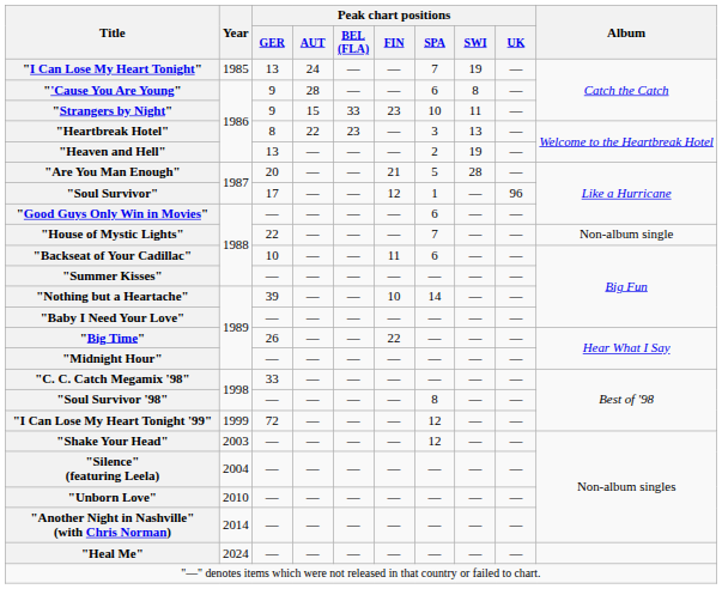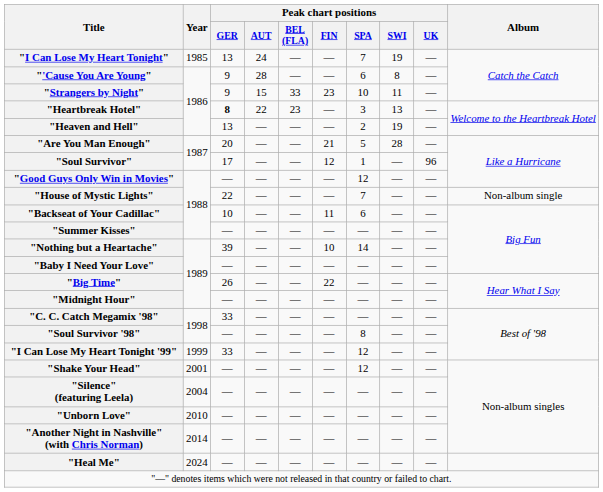 <table class="wikitable plainrowheaders" style="text-align:center;">
 <tr>
 <th scope="col" rowspan="2" style="width:16em;">Title</th>
 <th scope="col" rowspan="2">Year</th>
 <th scope="col" colspan="7">Peak chart positions</th>
 <th scope="col" rowspan="2">Album</th>
 </tr>
 <tr>
 <th style="width:3em;font-size:90%"><a href='#'>GER</a><br></th>
 <th style="width:3em;font-size:90%"><a href='#'>AUT</a><br></th>
 <th style="width:3em;font-size:90%"><a href='#'>BEL (FLA)</a><br></th>
 <th style="width:3em;font-size:90%"><a href='#'>FIN</a><br></th>
 <th style="width:3em;font-size:90%"><a href='#'>SPA</a><br></th>
 <th style="width:3em;font-size:90%"><a href='#'>SWI</a><br></th>
 <th style="width:3em;font-size:90%"><a href='#'>UK</a><br></th>
 </tr>
 <tr>
 <th scope="row">"<a href='#'>I Can Lose My Heart Tonight</a>"</th>
 <td rowspan="1">1985</td>
 <td>13</td>
 <td>24</td>
 <td>—</td>
 <td>—</td>
 <td>7</td>
 <td>19</td>
 <td>—</td>
 <td rowspan=3><em><a href='#'>Catch the Catch</a></em></td>
 </tr>
 <tr>
 <th scope="row">"<a href='#'>'Cause You Are Young</a>"</th>
 <td rowspan="4">1986</td>
 <td>9</td>
 <td>28</td>
 <td>—</td>
 <td>—</td>
 <td>6</td>
 <td>8</td>
 <td>—</td>
 </tr>
 <tr>
 <th scope="row">"<a href='#'>Strangers by Night</a>"</th>
 <td>9</td>
 <td>15</td>
 <td>33</td>
 <td>23</td>
 <td>10</td>
 <td>11</td>
 <td>—</td>
 </tr>
 <tr>
 <th scope="row">"Heartbreak Hotel"</th>
-<td>8</td>
+<td><strong>8</strong></td>
 <td>22</td>
 <td>23</td>
 <td>—</td>
 <td>3</td>
 <td>13</td>
 <td>—</td>
 <td rowspan=2><em><a href='#'>Welcome to the Heartbreak Hotel</a></em></td>
 </tr>
 <tr>
 <th scope="row">"Heaven and Hell"</th>
 <td>13</td>
 <td>—</td>
 <td>—</td>
 <td>—</td>
 <td>2</td>
 <td>19</td>
 <td>—</td>
 </tr>
 <tr>
 <th scope="row">"Are You Man Enough"</th>
 <td rowspan="2">1987</td>
 <td>20</td>
 <td>—</td>
 <td>—</td>
 <td>21</td>
 <td>5</td>
 <td>28</td>
 <td>—</td>
 <td rowspan=3><em><a href='#'>Like a Hurricane</a></em></td>
 </tr>
 <tr>
 <th scope="row">"Soul Survivor"</th>
 <td>17</td>
 <td>—</td>
 <td>—</td>
 <td>12</td>
 <td>1</td>
 <td>—</td>
 <td>96</td>
 </tr>
 <tr>
 <th scope="row">"<a href='#'>Good Guys Only Win in Movies</a>"</th>
 <td rowspan="4">1988</td>
 <td>—</td>
 <td>—</td>
 <td>—</td>
 <td>—</td>
-<td>6</td>
+<td>12</td>
 <td>—</td>
 <td>—</td>
 </tr>
 <tr>
 <th scope="row">"House of Mystic Lights"</th>
 <td>22</td>
 <td>—</td>
 <td>—</td>
 <td>—</td>
 <td>7</td>
 <td>—</td>
 <td>—</td>
 <td rowspan=1>Non-album single</td>
 </tr>
 <tr>
 <th scope="row">"Backseat of Your Cadillac"</th>
 <td>10</td>
 <td>—</td>
 <td>—</td>
 <td>11</td>
 <td>6</td>
 <td>—</td>
 <td>—</td>
 <td rowspan=4><em><a href='#'>Big Fun</a></em></td>
 </tr>
 <tr>
 <th scope="row">"Summer Kisses"</th>
 <td>—</td>
 <td>—</td>
 <td>—</td>
 <td>—</td>
 <td>—</td>
 <td>—</td>
 <td>—</td>
 </tr>
 <tr>
 <th scope="row">"Nothing but a Heartache"</th>
 <td rowspan="4">1989</td>
 <td>39</td>
 <td>—</td>
 <td>—</td>
 <td>10</td>
 <td>14</td>
 <td>—</td>
 <td>—</td>
 </tr>
 <tr>
 <th scope="row">"Baby I Need Your Love"</th>
 <td>—</td>
 <td>—</td>
 <td>—</td>
 <td>—</td>
 <td>—</td>
 <td>—</td>
 <td>—</td>
 </tr>
 <tr>
 <th scope="row">"<a href='#'>Big Time</a>"</th>
 <td>26</td>
 <td>—</td>
 <td>—</td>
 <td>22</td>
 <td>—</td>
 <td>—</td>
 <td>—</td>
 <td rowspan=2><em><a href='#'>Hear What I Say</a></em></td>
 </tr>
 <tr>
 <th scope="row">"Midnight Hour"</th>
 <td>—</td>
 <td>—</td>
 <td>—</td>
 <td>—</td>
 <td>—</td>
 <td>—</td>
 <td>—</td>
 </tr>
 <tr>
 <th scope="row">"C. C. Catch Megamix '98"</th>
 <td rowspan="2">1998</td>
 <td>33</td>
 <td>—</td>
 <td>—</td>
 <td>—</td>
 <td>—</td>
 <td>—</td>
 <td>—</td>
 <td rowspan=3><em>Best of '98</em></td>
 </tr>
 <tr>
 <th scope="row">"Soul Survivor '98"</th>
 <td>—</td>
 <td>—</td>
 <td>—</td>
 <td>—</td>
 <td>8</td>
 <td>—</td>
 <td>—</td>
 </tr>
 <tr>
 <th scope="row">"I Can Lose My Heart Tonight '99"</th>
 <td rowspan="1">1999</td>
-<td>72</td>
+<td>33</td>
 <td>—</td>
 <td>—</td>
 <td>—</td>
 <td>12</td>
 <td>—</td>
 <td>—</td>
 </tr>
 <tr>
 <th scope="row">"Shake Your Head"</th>
-<td rowspan="1">2003</td>
+<td rowspan="1">2001</td>
 <td>—</td>
 <td>—</td>
 <td>—</td>
 <td>—</td>
 <td>12</td>
 <td>—</td>
 <td>—</td>
 <td rowspan=4>Non-album singles</td>
 </tr>
 <tr>
 <th scope="row">"Silence" <br><span>(featuring Leela)</span></th>
 <td rowspan="1">2004</td>
 <td>—</td>
 <td>—</td>
 <td>—</td>
 <td>—</td>
 <td>—</td>
 <td>—</td>
 <td>—</td>
 </tr>
 <tr>
 <th scope="row">"Unborn Love"</th>
 <td rowspan="1">2010</td>
 <td>—</td>
 <td>—</td>
 <td>—</td>
 <td>—</td>
 <td>—</td>
 <td>—</td>
 <td>—</td>
 </tr>
 <tr>
 <th scope="row">"Another Night in Nashville"<br><span>(with <a href='#'>Chris Norman</a>)</span></th>
 <td rowspan="1">2014</td>
 <td>—</td>
 <td>—</td>
 <td>—</td>
 <td>—</td>
 <td>—</td>
 <td>—</td>
 <td>—</td>
 </tr>
 <tr>
 <th scope="row">"Heal Me"</th>
 <td rowspan="1">2024</td>
 <td>—</td>
 <td>—</td>
 <td>—</td>
 <td>—</td>
 <td>—</td>
 <td>—</td>
 <td>—</td>
 </tr>
 <tr>
 <td colspan="15" style="font-size:90%">"—" denotes items which were not released in that country or failed to chart.</td>
 </tr>
 </table>
